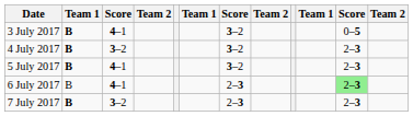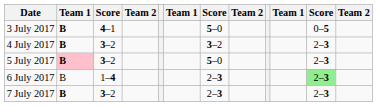 <table class="wikitable">
 <tr>
 <th>Date</th>
 <th>Team 1</th>
 <th>Score</th>
 <th>Team 2</th>
 <th></th>
 <th>Team 1</th>
 <th>Score</th>
 <th>Team 2</th>
 <th></th>
 <th>Team 1</th>
 <th>Score</th>
 <th>Team 2</th>
 </tr>
 <tr>
 <td>3 July 2017</td>
 <td><strong> B</strong></td>
 <td align="center"><strong>4</strong>–1</td>
 <td></td>
 <th></th>
 <td><strong></strong></td>
-<td align="center"><strong>3</strong>–2</td>
+<td align="center"><strong>5</strong>–0</td>
 <td></td>
 <th></th>
 <td></td>
 <td align="center">0–<strong>5</strong></td>
 <td><strong></strong></td>
 </tr>
 <tr>
 <td>4 July 2017</td>
 <td><strong> B</strong></td>
 <td align="center"><strong>3</strong>–2</td>
 <td></td>
 <th></th>
 <td><strong></strong></td>
 <td align="center"><strong>3</strong>–2</td>
 <td></td>
 <th></th>
 <td></td>
 <td align="center">2–<strong>3</strong></td>
 <td><strong></strong></td>
 </tr>
 <tr>
 <td>5 July 2017</td>
-<td><strong> B</strong></td>
-<td align="center"><strong>4</strong>–1</td>
+<td style="background: pink;"><strong> B</strong></td>
+<td align="center"><strong>3</strong>–2</td>
 <td></td>
 <th></th>
 <td><strong></strong></td>
-<td align="center"><strong>3</strong>–2</td>
+<td align="center"><strong>5</strong>–0</td>
 <td></td>
 <th></th>
 <td></td>
 <td align="center">2–<strong>3</strong></td>
 <td><strong></strong></td>
 </tr>
 <tr>
 <td>6 July 2017</td>
 <td> B</td>
-<td align="center"><strong>4</strong>–1</td>
+<td align="center">1–<strong>4</strong></td>
 <td><strong></strong></td>
 <th></th>
 <td></td>
 <td align="center">2–<strong>3</strong></td>
 <td><strong></strong></td>
 <th></th>
 <td></td>
 <td align="center" style="background: lightgreen;">2–<strong>3</strong></td>
 <td><strong></strong></td>
 </tr>
 <tr>
 <td>7 July 2017</td>
 <td><strong> B</strong></td>
 <td align="center"><strong>3</strong>–2</td>
 <td></td>
 <th></th>
 <td></td>
 <td align="center">2–<strong>3</strong></td>
 <td><strong></strong></td>
 <th></th>
 <td></td>
 <td align="center">2–<strong>3</strong></td>
 <td><strong></strong></td>
 </tr>
 </table>
